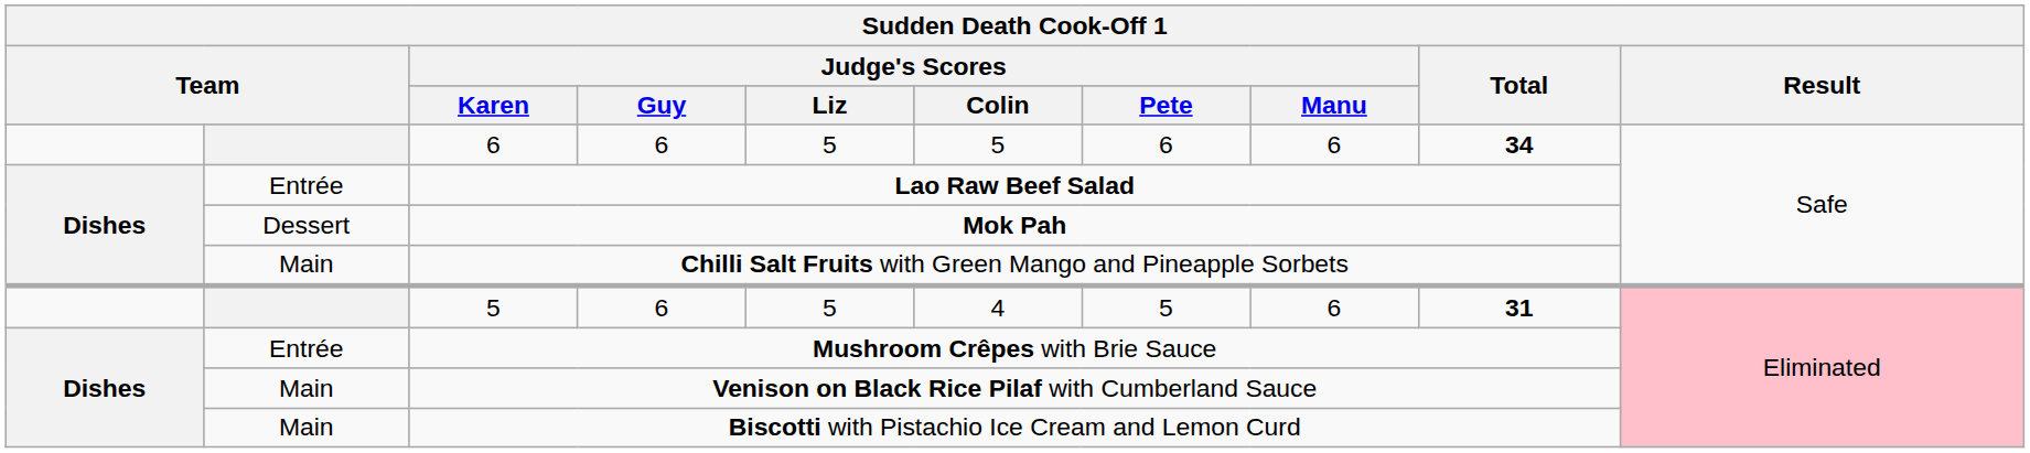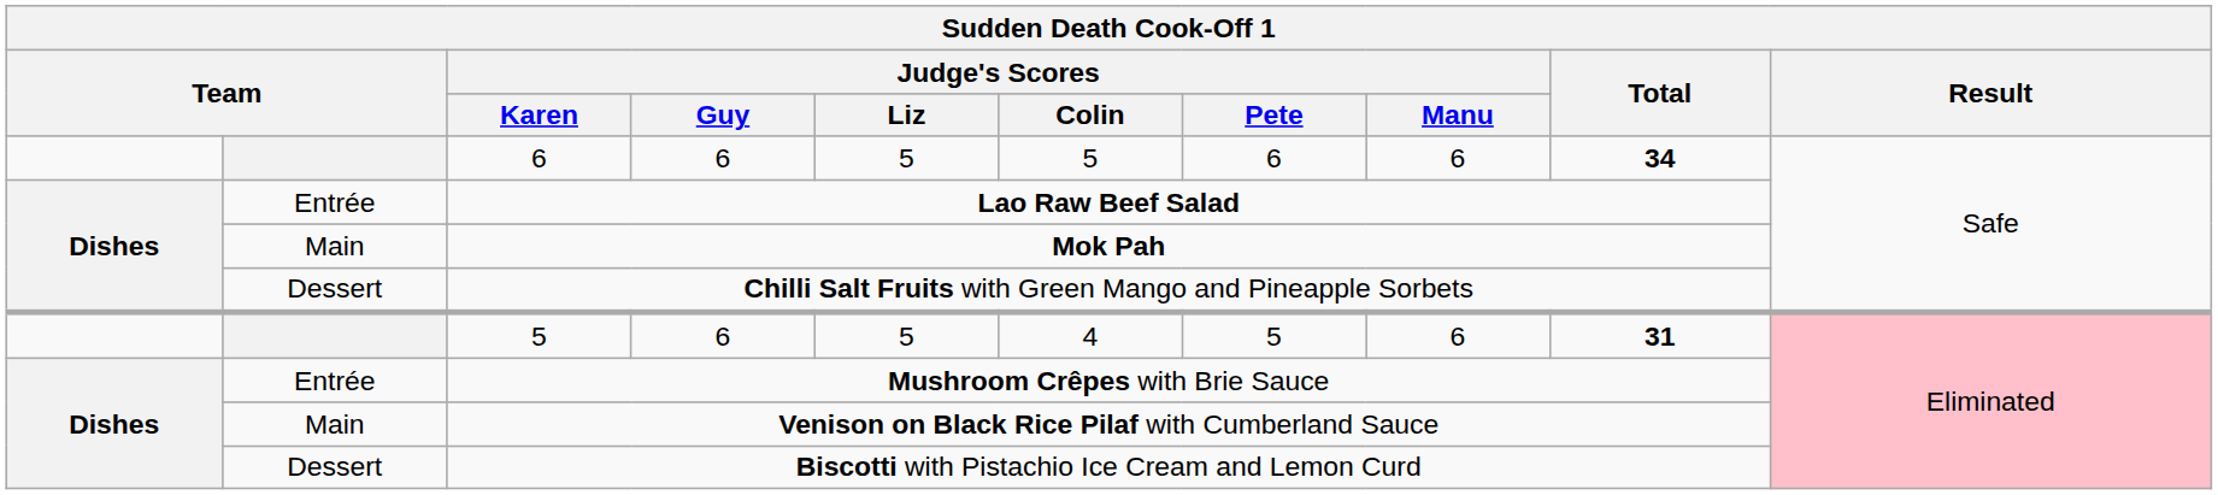 <table class="wikitable plainrowheaders" style="margin:1em auto; text-align:center; font-size:90%; width:80em;">
 <tr>
 <th colspan="10" >Sudden Death Cook-Off 1</th>
 </tr>
 <tr>
 <th rowspan="2" style="width:20%;" colspan="2">Team</th>
 <th colspan="6" style="width:50%;">Judge's Scores</th>
 <th rowspan="2" style="width:10%;">Total<br></th>
 <th rowspan="2" style="width:20%;">Result</th>
 </tr>
 <tr>
 <th style="width:50px;"><a href='#'>Karen</a></th>
 <th style="width:50px;"><a href='#'>Guy</a></th>
 <th style="width:50px;">Liz</th>
 <th style="width:50px;">Colin</th>
 <th style="width:50px;"><a href='#'>Pete</a></th>
 <th style="width:50px;"><a href='#'>Manu</a></th>
 </tr>
 <tr>
 <td></td>
 <th style="text-align:centre"></th>
 <td>6</td>
 <td>6</td>
 <td>5</td>
 <td>5</td>
 <td>6</td>
 <td>6</td>
 <td><strong>34</strong></td>
 <td rowspan="4">Safe</td>
 </tr>
 <tr>
 <th rowspan="3">Dishes</th>
 <td>Entrée</td>
 <td colspan="7"><strong>Lao Raw Beef Salad</strong></td>
 </tr>
 <tr>
-<td>Dessert</td>
+<td>Main</td>
 <td colspan="7"><strong>Mok Pah</strong></td>
 </tr>
 <tr>
-<td>Main</td>
+<td>Dessert</td>
 <td colspan="7"><strong>Chilli Salt Fruits</strong> with Green Mango and Pineapple Sorbets</td>
 </tr>
 <tr style="border-top:3px solid #aaa;">
 <td></td>
 <th style="text-align:centre"></th>
 <td>5</td>
 <td>6</td>
 <td>5</td>
 <td>4</td>
 <td>5</td>
 <td>6</td>
 <td><strong>31</strong></td>
 <td style="background:pink" rowspan="4">Eliminated</td>
 </tr>
 <tr>
 <th rowspan="3">Dishes</th>
 <td>Entrée</td>
 <td colspan="7"><strong>Mushroom Crêpes</strong> with Brie Sauce</td>
 </tr>
 <tr>
 <td>Main</td>
 <td colspan="7"><strong>Venison on Black Rice Pilaf</strong> with Cumberland Sauce</td>
 </tr>
 <tr>
-<td>Main</td>
+<td>Dessert</td>
 <td colspan="7"><strong>Biscotti</strong> with Pistachio Ice Cream and Lemon Curd</td>
 </tr>
 </table>
